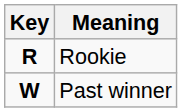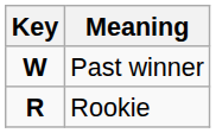 <table class="wikitable sortable" style="font-size: 95%;">
 <tr>
 <th scope="col">Key</th>
 <th scope="col">Meaning</th>
 </tr>
 <tr>
+<td align="center"><strong><span>W</span></strong></td>
+<td>Past winner</td>
+</tr>
+<tr>
 <td align="center"><strong><span>R</span></strong></td>
 <td>Rookie</td>
 </tr>
-<tr>
-<td align="center"><strong><span>W</span></strong></td>
-<td>Past winner</td>
-</tr>
 </table>
